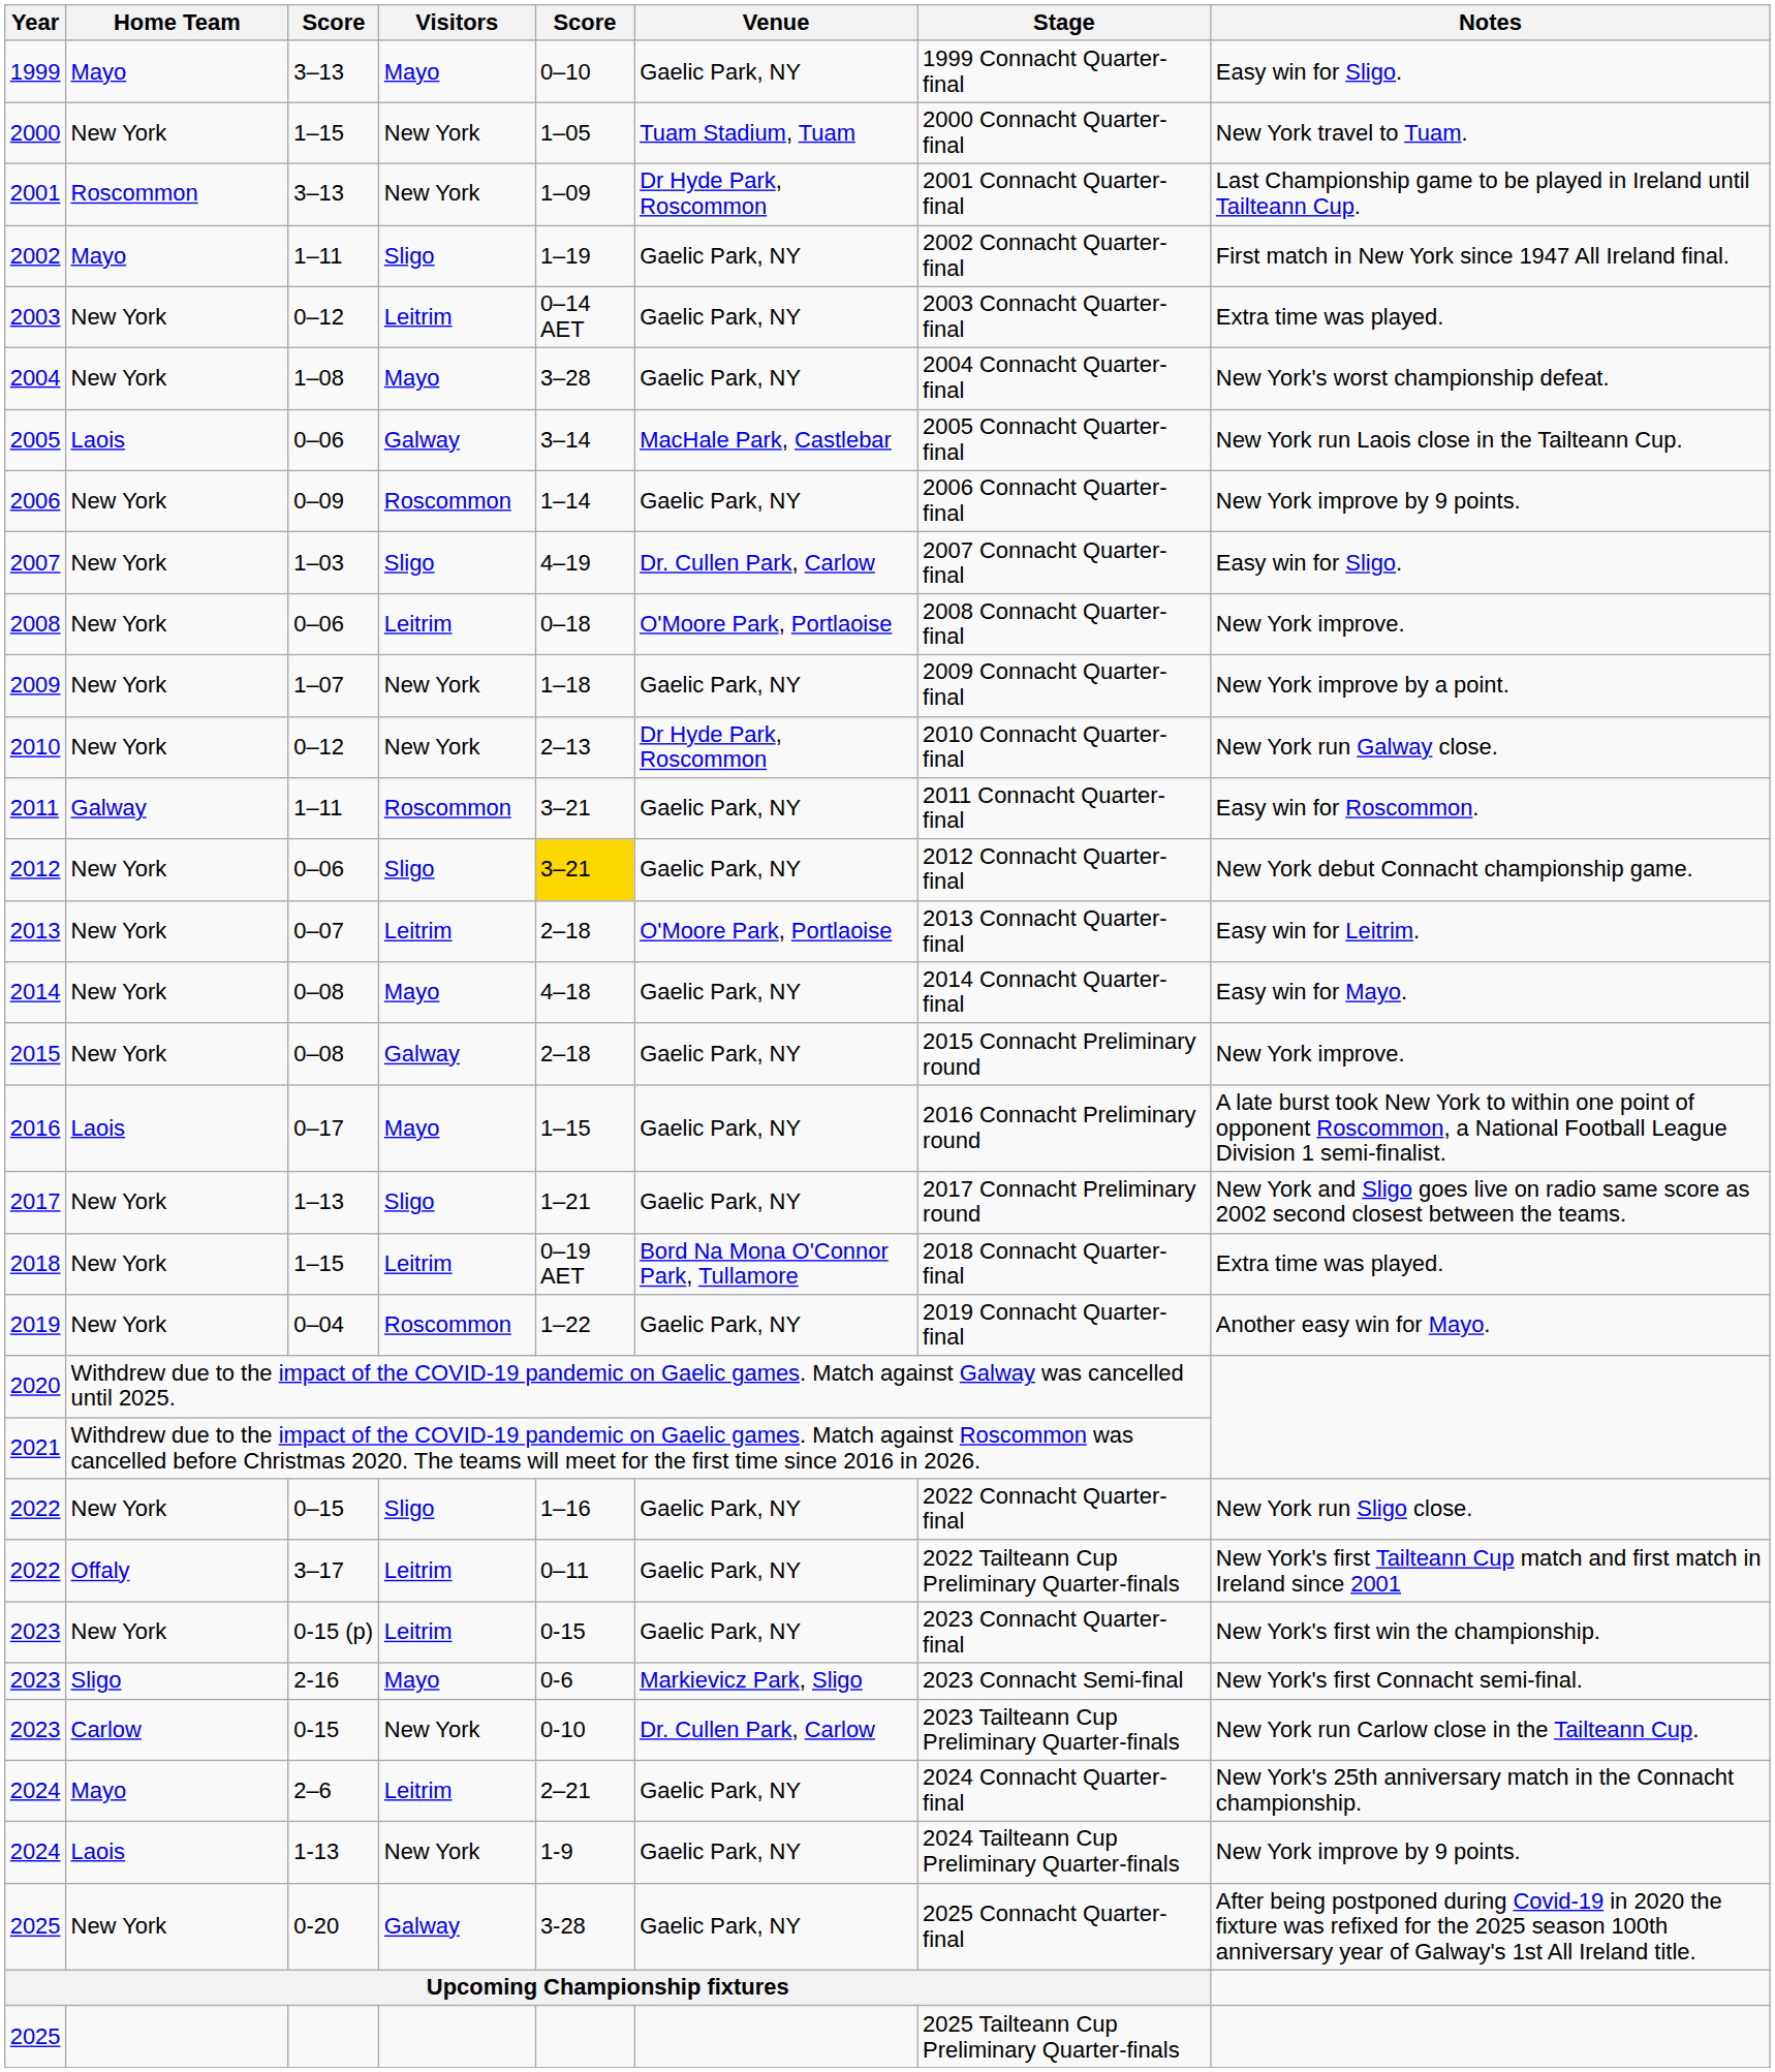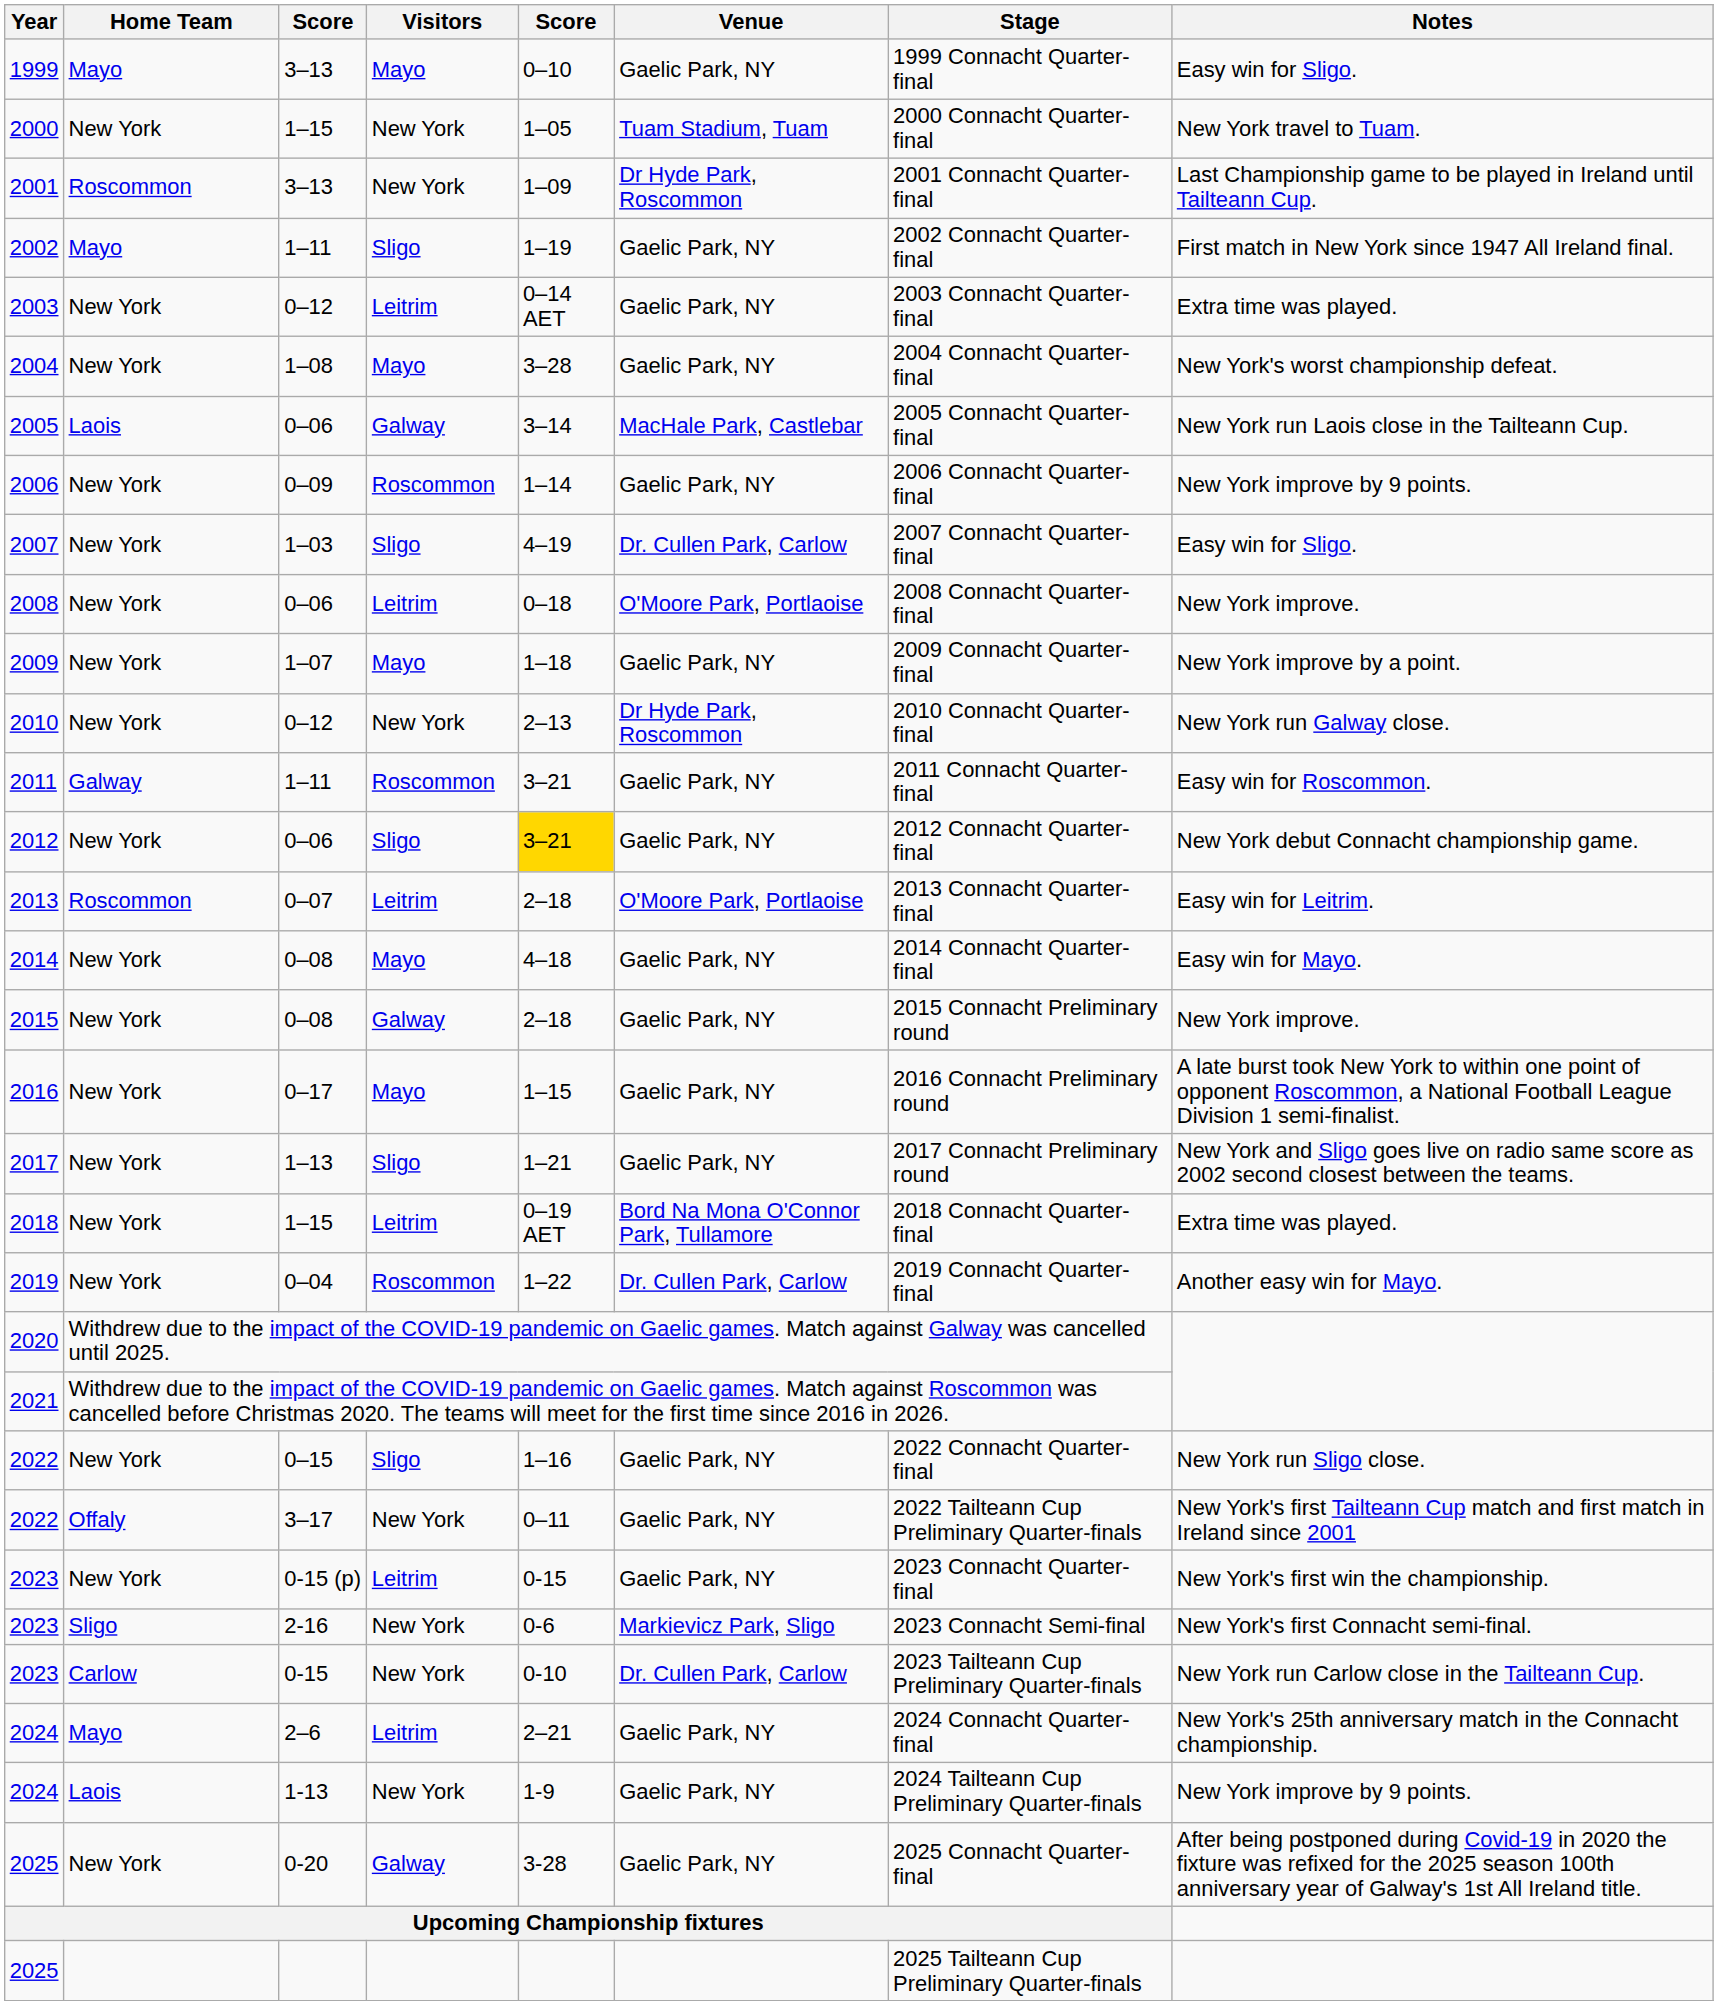 <table class="sortable wikitable" style="width:%;">
 <tr>
 <th>Year</th>
 <th width=150px>Home Team</th>
 <th>Score</th>
 <th>Visitors</th>
 <th scope="col">Score</th>
 <th>Venue</th>
 <th>Stage</th>
 <th>Notes</th>
 </tr>
 <tr>
 <td><a href='#'>1999</a></td>
 <td> <a href='#'>Mayo</a></td>
 <td>3–13</td>
 <td> <a href='#'>Mayo</a></td>
 <td>0–10</td>
 <td>Gaelic Park, NY</td>
 <td>1999 Connacht Quarter-final</td>
 <td>Easy win for <a href='#'>Sligo</a>.</td>
 </tr>
 <tr>
 <td><a href='#'>2000</a></td>
 <td> New York</td>
 <td>1–15</td>
 <td> New York</td>
 <td>1–05</td>
 <td><a href='#'>Tuam Stadium</a>, <a href='#'>Tuam</a></td>
 <td>2000 Connacht Quarter-final</td>
 <td>New York travel to <a href='#'>Tuam</a>.</td>
 </tr>
 <tr>
 <td><a href='#'>2001</a></td>
 <td> <a href='#'>Roscommon</a></td>
 <td>3–13</td>
 <td> New York</td>
 <td>1–09</td>
 <td><a href='#'>Dr Hyde Park</a>, <a href='#'>Roscommon</a></td>
 <td>2001 Connacht Quarter-final</td>
 <td>Last Championship game to be played in Ireland until <a href='#'>Tailteann Cup</a>.</td>
 </tr>
 <tr>
 <td><a href='#'>2002</a></td>
 <td> <a href='#'>Mayo</a></td>
 <td>1–11</td>
 <td> <a href='#'>Sligo</a></td>
 <td>1–19</td>
 <td>Gaelic Park, NY</td>
 <td>2002 Connacht Quarter-final</td>
 <td>First match in New York since 1947 All Ireland final.</td>
 </tr>
 <tr>
 <td><a href='#'>2003</a></td>
 <td> New York</td>
 <td>0–12</td>
 <td> <a href='#'>Leitrim</a></td>
 <td>0–14 AET</td>
 <td>Gaelic Park, NY</td>
 <td>2003 Connacht Quarter-final</td>
 <td>Extra time was played.</td>
 </tr>
 <tr>
 <td><a href='#'>2004</a></td>
 <td> New York</td>
 <td>1–08</td>
 <td> <a href='#'>Mayo</a></td>
 <td>3–28</td>
 <td>Gaelic Park, NY</td>
 <td>2004 Connacht Quarter-final</td>
 <td>New York's worst championship defeat.</td>
 </tr>
 <tr>
 <td><a href='#'>2005</a></td>
 <td> <a href='#'>Laois</a></td>
 <td>0–06</td>
 <td> <a href='#'>Galway</a></td>
 <td>3–14</td>
 <td><a href='#'>MacHale Park</a>, <a href='#'>Castlebar</a></td>
 <td>2005 Connacht Quarter-final</td>
 <td>New York run Laois close in the Tailteann Cup.</td>
 </tr>
 <tr>
 <td><a href='#'>2006</a></td>
 <td> New York</td>
 <td>0–09</td>
 <td> <a href='#'>Roscommon</a></td>
 <td>1–14</td>
 <td>Gaelic Park, NY</td>
 <td>2006 Connacht Quarter-final</td>
 <td>New York improve by 9 points.</td>
 </tr>
 <tr>
 <td><a href='#'>2007</a></td>
 <td> New York</td>
 <td>1–03</td>
 <td> <a href='#'>Sligo</a></td>
 <td>4–19</td>
 <td><a href='#'>Dr. Cullen Park</a>, <a href='#'>Carlow</a></td>
 <td>2007 Connacht Quarter-final</td>
 <td>Easy win for <a href='#'>Sligo</a>.</td>
 </tr>
 <tr>
 <td><a href='#'>2008</a></td>
 <td> New York</td>
 <td>0–06</td>
 <td> <a href='#'>Leitrim</a></td>
 <td>0–18</td>
 <td><a href='#'>O'Moore Park</a>, <a href='#'>Portlaoise</a></td>
 <td>2008 Connacht Quarter-final</td>
 <td>New York improve.</td>
 </tr>
 <tr>
 <td><a href='#'>2009</a></td>
 <td> New York</td>
 <td>1–07</td>
-<td> New York</td>
+<td> <a href='#'>Mayo</a></td>
 <td>1–18</td>
 <td>Gaelic Park, NY</td>
 <td>2009 Connacht Quarter-final</td>
 <td>New York improve by a point.</td>
 </tr>
 <tr>
 <td><a href='#'>2010</a></td>
 <td> New York</td>
 <td>0–12</td>
 <td> New York</td>
 <td>2–13</td>
 <td><a href='#'>Dr Hyde Park</a>, <a href='#'>Roscommon</a></td>
 <td>2010 Connacht Quarter-final</td>
 <td>New York run <a href='#'>Galway</a> close.</td>
 </tr>
 <tr>
 <td><a href='#'>2011</a></td>
 <td> <a href='#'>Galway</a></td>
 <td>1–11</td>
 <td> <a href='#'>Roscommon</a></td>
 <td>3–21</td>
 <td>Gaelic Park, NY</td>
 <td>2011 Connacht Quarter-final</td>
 <td>Easy win for <a href='#'>Roscommon</a>.</td>
 </tr>
 <tr>
 <td><a href='#'>2012</a></td>
 <td> New York</td>
 <td>0–06</td>
 <td> <a href='#'>Sligo</a></td>
 <td style="background: gold;">3–21</td>
 <td>Gaelic Park, NY</td>
 <td>2012 Connacht Quarter-final</td>
 <td>New York debut Connacht championship game.</td>
 </tr>
 <tr>
 <td><a href='#'>2013</a></td>
-<td> New York</td>
+<td> <a href='#'>Roscommon</a></td>
 <td>0–07</td>
 <td> <a href='#'>Leitrim</a></td>
 <td>2–18</td>
 <td><a href='#'>O'Moore Park</a>, <a href='#'>Portlaoise</a></td>
 <td>2013 Connacht Quarter-final</td>
 <td>Easy win for <a href='#'>Leitrim</a>.</td>
 </tr>
 <tr>
 <td><a href='#'>2014</a></td>
 <td> New York</td>
 <td>0–08</td>
 <td> <a href='#'>Mayo</a></td>
 <td>4–18</td>
 <td>Gaelic Park, NY</td>
 <td>2014 Connacht Quarter-final</td>
 <td>Easy win for <a href='#'>Mayo</a>.</td>
 </tr>
 <tr>
 <td><a href='#'>2015</a></td>
 <td> New York</td>
 <td>0–08</td>
 <td> <a href='#'>Galway</a></td>
 <td>2–18</td>
 <td>Gaelic Park, NY</td>
 <td>2015 Connacht Preliminary round</td>
 <td>New York improve.</td>
 </tr>
 <tr>
 <td><a href='#'>2016</a></td>
-<td> <a href='#'>Laois</a></td>
+<td> New York</td>
 <td>0–17</td>
 <td> <a href='#'>Mayo</a></td>
 <td>1–15</td>
 <td>Gaelic Park, NY</td>
 <td>2016 Connacht Preliminary round</td>
 <td>A late burst took New York to within one point of opponent <a href='#'>Roscommon</a>, a National Football League Division 1 semi-finalist.</td>
 </tr>
 <tr>
 <td><a href='#'>2017</a></td>
 <td> New York</td>
 <td>1–13</td>
 <td> <a href='#'>Sligo</a></td>
 <td>1–21</td>
 <td>Gaelic Park, NY</td>
 <td>2017 Connacht Preliminary round</td>
 <td>New York and <a href='#'>Sligo</a> goes live on radio same score as 2002 second closest between the teams.</td>
 </tr>
 <tr>
 <td><a href='#'>2018</a></td>
 <td> New York</td>
 <td>1–15</td>
 <td> <a href='#'>Leitrim</a></td>
 <td>0–19 AET</td>
 <td><a href='#'>Bord Na Mona O'Connor Park</a>, <a href='#'>Tullamore</a></td>
 <td>2018 Connacht Quarter-final</td>
 <td>Extra time was played.</td>
 </tr>
 <tr>
 <td><a href='#'>2019</a></td>
 <td> New York</td>
 <td>0–04</td>
 <td> <a href='#'>Roscommon</a></td>
 <td>1–22</td>
-<td>Gaelic Park, NY</td>
+<td><a href='#'>Dr. Cullen Park</a>, <a href='#'>Carlow</a></td>
 <td>2019 Connacht Quarter-final</td>
 <td>Another easy win for <a href='#'>Mayo</a>.</td>
 </tr>
 <tr>
 <td><a href='#'>2020</a></td>
 <td colspan="6">Withdrew due to the <a href='#'>impact of the COVID-19 pandemic on Gaelic games</a>. Match against  <a href='#'>Galway</a> was cancelled until 2025.</td>
 </tr>
 <tr>
 <td><a href='#'>2021</a></td>
 <td colspan="6">Withdrew due to the <a href='#'>impact of the COVID-19 pandemic on Gaelic games</a>. Match against  <a href='#'>Roscommon</a> was cancelled before Christmas 2020. The teams will meet for the first time since 2016 in 2026.</td>
 </tr>
 <tr>
 <td><a href='#'>2022</a></td>
 <td> New York</td>
 <td>0–15</td>
 <td> <a href='#'>Sligo</a></td>
 <td>1–16</td>
 <td>Gaelic Park, NY</td>
 <td>2022 Connacht Quarter-final</td>
 <td>New York run <a href='#'>Sligo</a> close.</td>
 </tr>
 <tr>
 <td><a href='#'>2022</a></td>
 <td> <a href='#'>Offaly</a></td>
 <td>3–17</td>
-<td> <a href='#'>Leitrim</a></td>
+<td> New York</td>
 <td>0–11</td>
 <td>Gaelic Park, NY</td>
 <td>2022 Tailteann Cup Preliminary Quarter-finals</td>
 <td>New York's first <a href='#'>Tailteann Cup</a> match and first match in Ireland since <a href='#'>2001</a></td>
 </tr>
 <tr>
 <td><a href='#'>2023</a></td>
 <td> New York</td>
 <td>0-15 (p)</td>
 <td> <a href='#'>Leitrim</a></td>
 <td>0-15</td>
 <td>Gaelic Park, NY</td>
 <td>2023 Connacht Quarter-final</td>
 <td>New York's first win the championship.</td>
 </tr>
 <tr>
 <td><a href='#'>2023</a></td>
 <td> <a href='#'>Sligo</a></td>
 <td>2-16</td>
-<td> <a href='#'>Mayo</a></td>
+<td> New York</td>
 <td>0-6</td>
 <td><a href='#'>Markievicz Park</a>, <a href='#'>Sligo</a></td>
 <td>2023 Connacht Semi-final</td>
 <td>New York's first Connacht semi-final.</td>
 </tr>
 <tr>
 <td><a href='#'>2023</a></td>
 <td> <a href='#'>Carlow</a></td>
 <td>0-15</td>
 <td> New York</td>
 <td>0-10</td>
 <td><a href='#'>Dr. Cullen Park</a>, <a href='#'>Carlow</a></td>
 <td>2023 Tailteann Cup Preliminary Quarter-finals</td>
 <td>New York run Carlow close in the <a href='#'>Tailteann Cup</a>.</td>
 </tr>
 <tr>
 <td><a href='#'>2024</a></td>
 <td> <a href='#'>Mayo</a></td>
 <td>2–6</td>
 <td> <a href='#'>Leitrim</a></td>
 <td>2–21</td>
 <td>Gaelic Park, NY</td>
 <td>2024 Connacht Quarter-final</td>
 <td>New York's 25th anniversary match in the Connacht championship.</td>
 </tr>
 <tr>
 <td><a href='#'>2024</a></td>
 <td> <a href='#'>Laois</a></td>
 <td>1-13</td>
 <td> New York</td>
 <td>1-9</td>
 <td>Gaelic Park, NY</td>
 <td>2024 Tailteann Cup Preliminary Quarter-finals</td>
 <td>New York improve by 9 points.</td>
 </tr>
 <tr>
 <td><a href='#'>2025</a></td>
 <td> New York</td>
 <td>0-20</td>
 <td> <a href='#'>Galway</a></td>
 <td>3-28</td>
 <td>Gaelic Park, NY</td>
 <td>2025 Connacht Quarter-final</td>
 <td>After being postponed during <a href='#'>Covid-19</a> in 2020 the fixture was refixed for the 2025 season 100th anniversary year of Galway's 1st All Ireland title.</td>
 </tr>
 <tr>
 <th colspan="7">Upcoming Championship fixtures</th>
 </tr>
 <tr>
 <td><a href='#'>2025</a></td>
 <td></td>
 <td></td>
 <td></td>
 <td></td>
 <td></td>
 <td>2025 Tailteann Cup Preliminary Quarter-finals</td>
 <td></td>
 </tr>
 <tr>
 </tr>
 </table>
